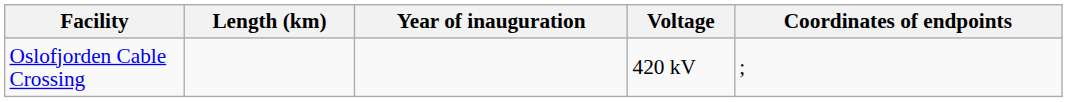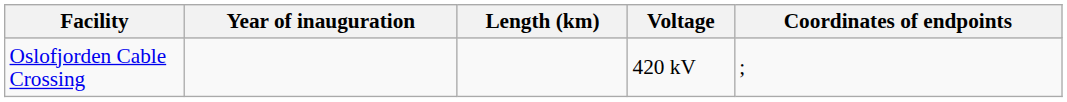 <table class="wikitable sortable" width="90%">
 <tr bgcolor="#dfdfdf">
 <th width="17%">Facility</th>
+<th>Year of inauguration</th>
 <th>Length (km)</th>
-<th>Year of inauguration</th>
 <th>Voltage</th>
 <th>Coordinates of endpoints</th>
 </tr>
 <tr>
 <td><a href='#'>Oslofjorden Cable Crossing</a></td>
 <td></td>
 <td></td>
 <td>420 kV</td>
 <td> ; </td>
 </tr>
 </table>
